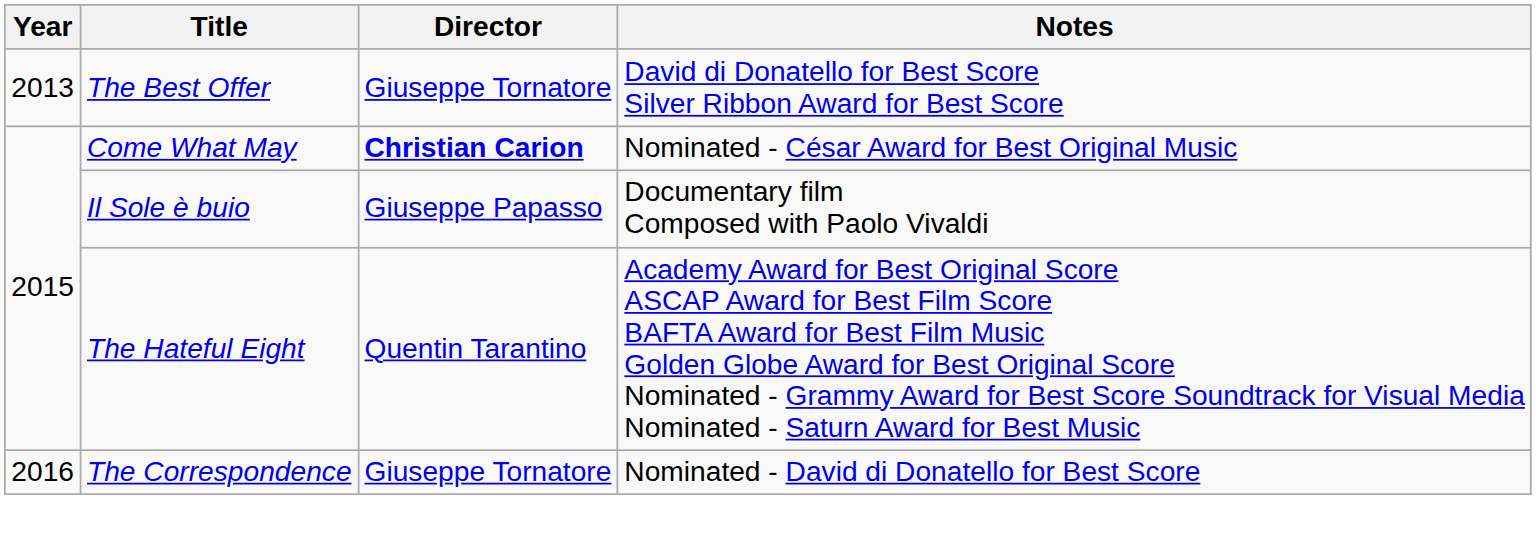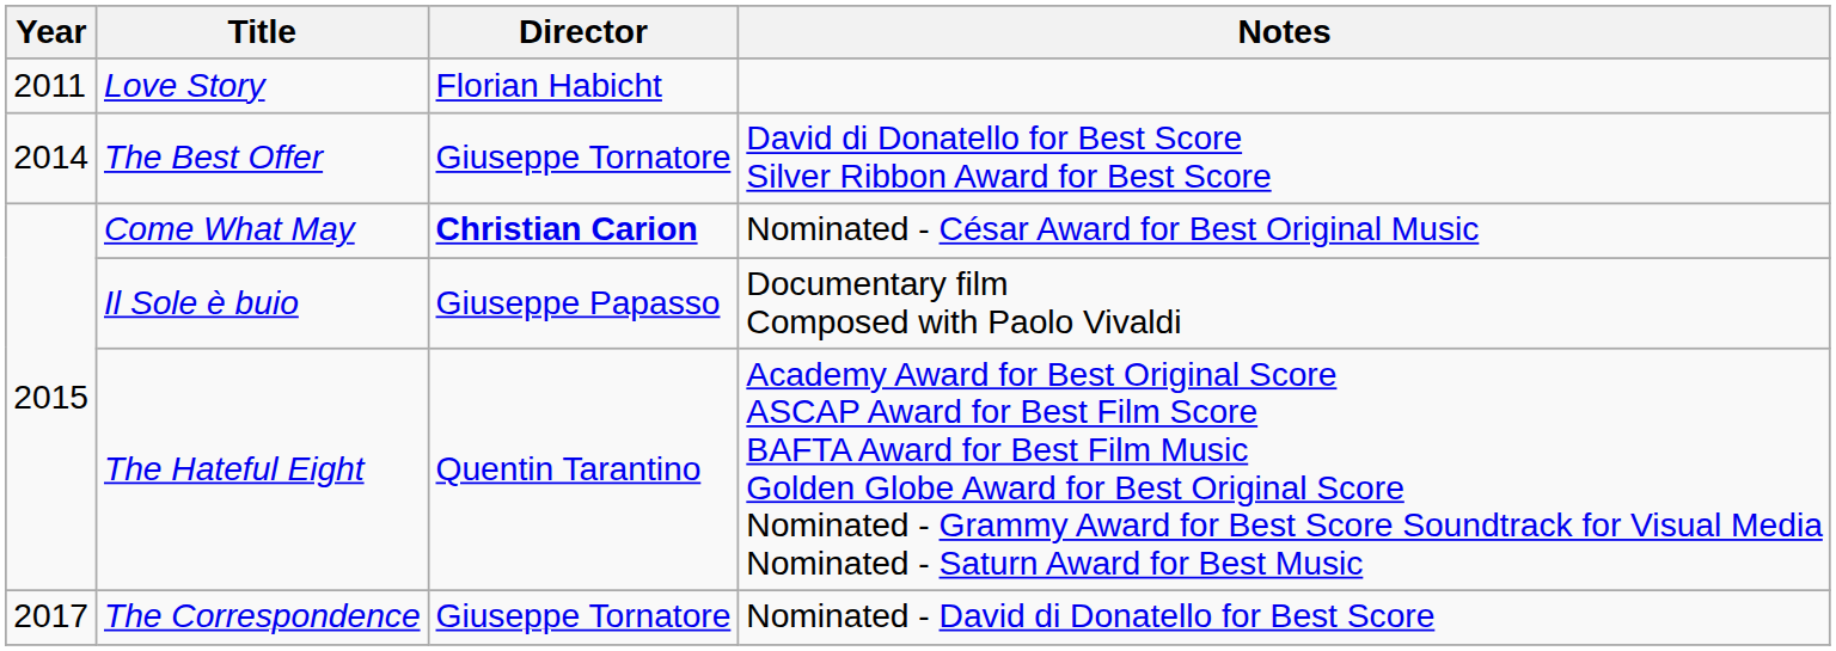 <table class="wikitable sortable">
 <tr>
 <th>Year</th>
 <th>Title</th>
 <th>Director</th>
 <th>Notes</th>
 </tr>
 <tr>
-<td>2013</td>
+<td>2011</td>
+<td><em><a href='#'>Love Story</a></em></td>
+<td><a href='#'>Florian Habicht</a></td>
+<td></td>
+</tr>
+<tr>
+<td>2014</td>
 <td><em><a href='#'>The Best Offer</a></em></td>
 <td><a href='#'>Giuseppe Tornatore</a></td>
 <td><a href='#'>David di Donatello for Best Score</a><br><a href='#'>Silver Ribbon Award for Best Score</a></td>
 </tr>
 <tr>
 <td rowspan="3">2015</td>
 <td><em><a href='#'>Come What May</a></em></td>
 <td><strong><a href='#'>Christian Carion</a></strong></td>
 <td>Nominated - <a href='#'>César Award for Best Original Music</a></td>
 </tr>
 <tr>
 <td><em><a href='#'>Il Sole è buio</a></em></td>
 <td><a href='#'>Giuseppe Papasso</a></td>
 <td>Documentary film<br>Composed with Paolo Vivaldi</td>
 </tr>
 <tr>
 <td><em><a href='#'>The Hateful Eight</a></em></td>
 <td><a href='#'>Quentin Tarantino</a></td>
 <td><a href='#'>Academy Award for Best Original Score</a><br><a href='#'>ASCAP Award for Best Film Score</a><br><a href='#'>BAFTA Award for Best Film Music</a><br><a href='#'>Golden Globe Award for Best Original Score</a><br>Nominated - <a href='#'>Grammy Award for Best Score Soundtrack for Visual Media</a><br>Nominated - <a href='#'>Saturn Award for Best Music</a></td>
 </tr>
 <tr>
-<td rowspan="1">2016</td>
+<td rowspan="1">2017</td>
 <td><em><a href='#'>The Correspondence</a></em></td>
 <td><a href='#'>Giuseppe Tornatore</a></td>
 <td>Nominated - <a href='#'>David di Donatello for Best Score</a></td>
 </tr>
 </table>
